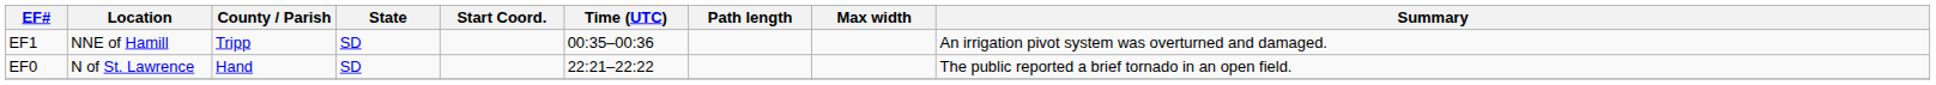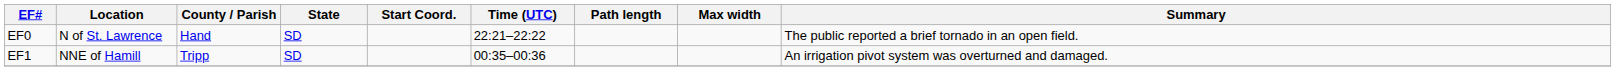 <table class="wikitable sortable" style="width:100%;">
 <tr>
 <th scope="col"  style="width:3%; text-align:center;"><a href='#'>EF#</a></th>
 <th scope="col"  style="width:7%; text-align:center;" class="unsortable">Location</th>
 <th scope="col"  style="width:6%; text-align:center;" class="unsortable">County / Parish</th>
 <th scope="col"  style="width:5%; text-align:center;">State</th>
 <th scope="col"  style="width:6%; text-align:center;">Start Coord.</th>
 <th scope="col"  style="width:6%; text-align:center;">Time (<a href='#'>UTC</a>)</th>
 <th scope="col"  style="width:6%; text-align:center;">Path length</th>
 <th scope="col"  style="width:6%; text-align:center;">Max width</th>
 <th scope="col" class="unsortable" style="width:48%; text-align:center;">Summary</th>
 </tr>
 <tr>
+<td bgcolor=>EF0</td>
+<td>N of <a href='#'>St. Lawrence</a></td>
+<td><a href='#'>Hand</a></td>
+<td><a href='#'>SD</a></td>
+<td></td>
+<td>22:21–22:22</td>
+<td></td>
+<td></td>
+<td>The public reported a brief tornado in an open field.</td>
+</tr>
+<tr>
 <td bgcolor=>EF1</td>
 <td>NNE of <a href='#'>Hamill</a></td>
 <td><a href='#'>Tripp</a></td>
 <td><a href='#'>SD</a></td>
 <td></td>
 <td>00:35–00:36</td>
 <td></td>
 <td></td>
 <td>An irrigation pivot system was overturned and damaged.</td>
 </tr>
 <tr>
-<td bgcolor=>EF0</td>
-<td>N of <a href='#'>St. Lawrence</a></td>
-<td><a href='#'>Hand</a></td>
-<td><a href='#'>SD</a></td>
-<td></td>
-<td>22:21–22:22</td>
-<td></td>
-<td></td>
-<td>The public reported a brief tornado in an open field.</td>
-</tr>
-<tr>
 </tr>
 </table>
